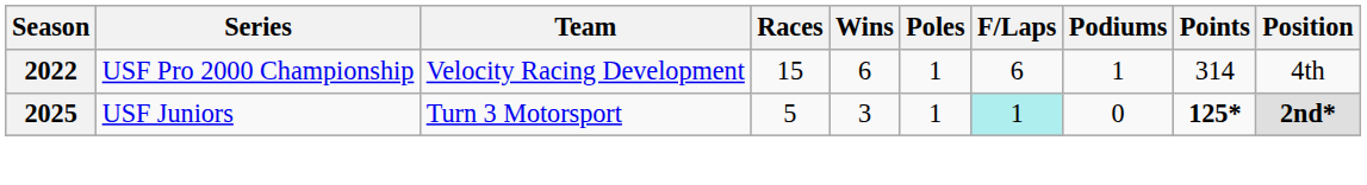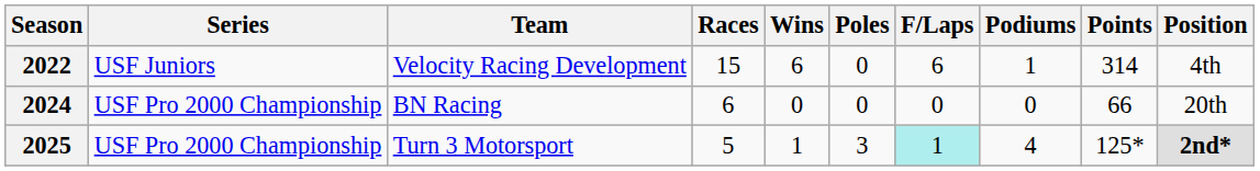 <table class="wikitable" style="font-size: 90%; text-align:center">
 <tr>
 <th>Season</th>
 <th>Series</th>
 <th>Team</th>
 <th>Races</th>
 <th>Wins</th>
 <th>Poles</th>
 <th>F/Laps</th>
 <th>Podiums</th>
 <th>Points</th>
 <th>Position</th>
 </tr>
 <tr>
 <th rowspan="1">2022</th>
-<td align=left><a href='#'>USF Pro 2000 Championship</a></td>
+<td align="left"><a href='#'>USF Juniors</a></td>
 <td rowspan="1" align="left"><a href='#'>Velocity Racing Development</a></td>
 <td>15</td>
 <td>6</td>
-<td>1</td>
+<td>0</td>
 <td>6</td>
 <td>1</td>
 <td>314</td>
 <td>4th</td>
 </tr>
 <tr>
+<th rowspan="1">2024</th>
+<td align=left><a href='#'>USF Pro 2000 Championship</a></td>
+<td rowspan="1" align="left"><a href='#'>BN Racing</a></td>
+<td>6</td>
+<td>0</td>
+<td>0</td>
+<td>0</td>
+<td>0</td>
+<td>66</td>
+<td>20th</td>
+</tr>
+<tr>
 <th>2025</th>
-<td align="left"><a href='#'>USF Juniors</a></td>
+<td align=left><a href='#'>USF Pro 2000 Championship</a></td>
 <td align=left><a href='#'>Turn 3 Motorsport</a></td>
 <td>5</td>
+<td>1</td>
 <td>3</td>
-<td>1</td>
 <td style="background: paleturquoise;">1</td>
-<td>0</td>
-<td><strong>125*</strong></td>
+<td>4</td>
+<td>125*</td>
 <td style="background:#DFDFDF;"><strong>2nd*</strong></td>
 </tr>
 </table>
